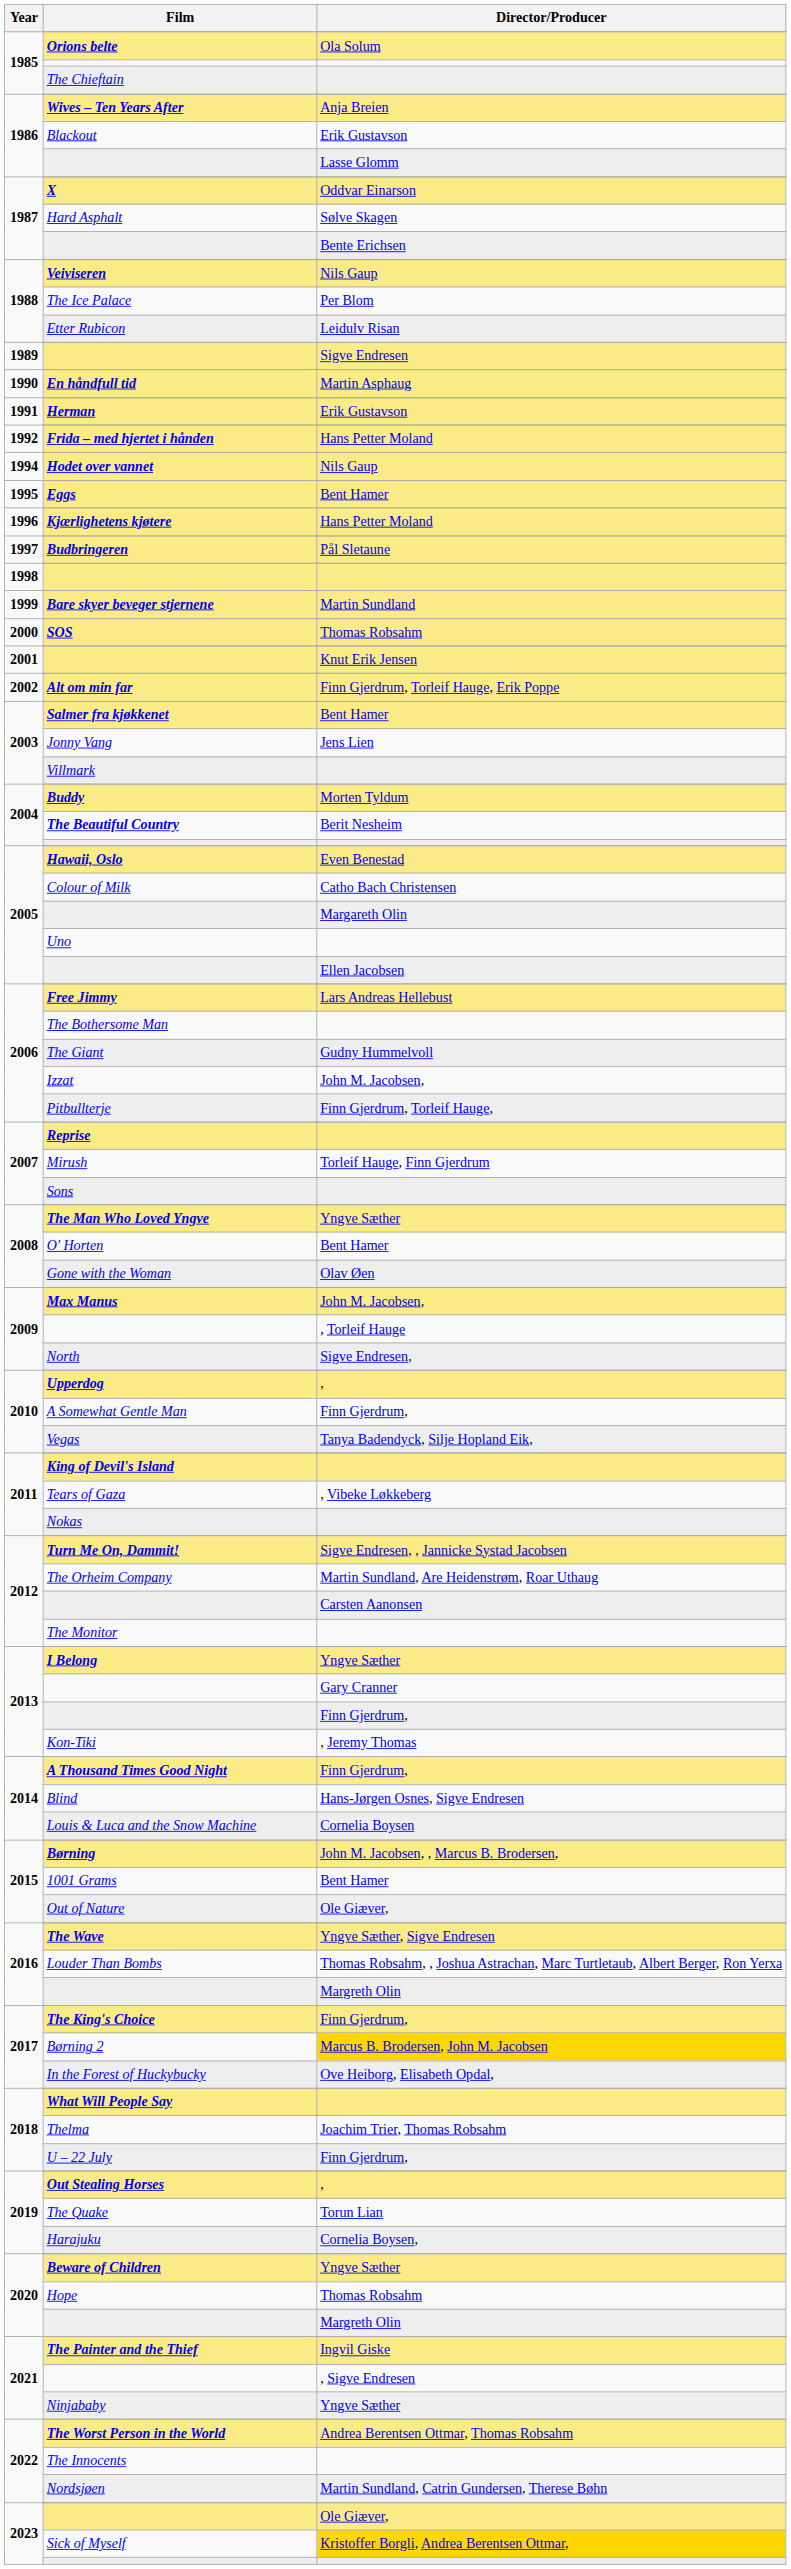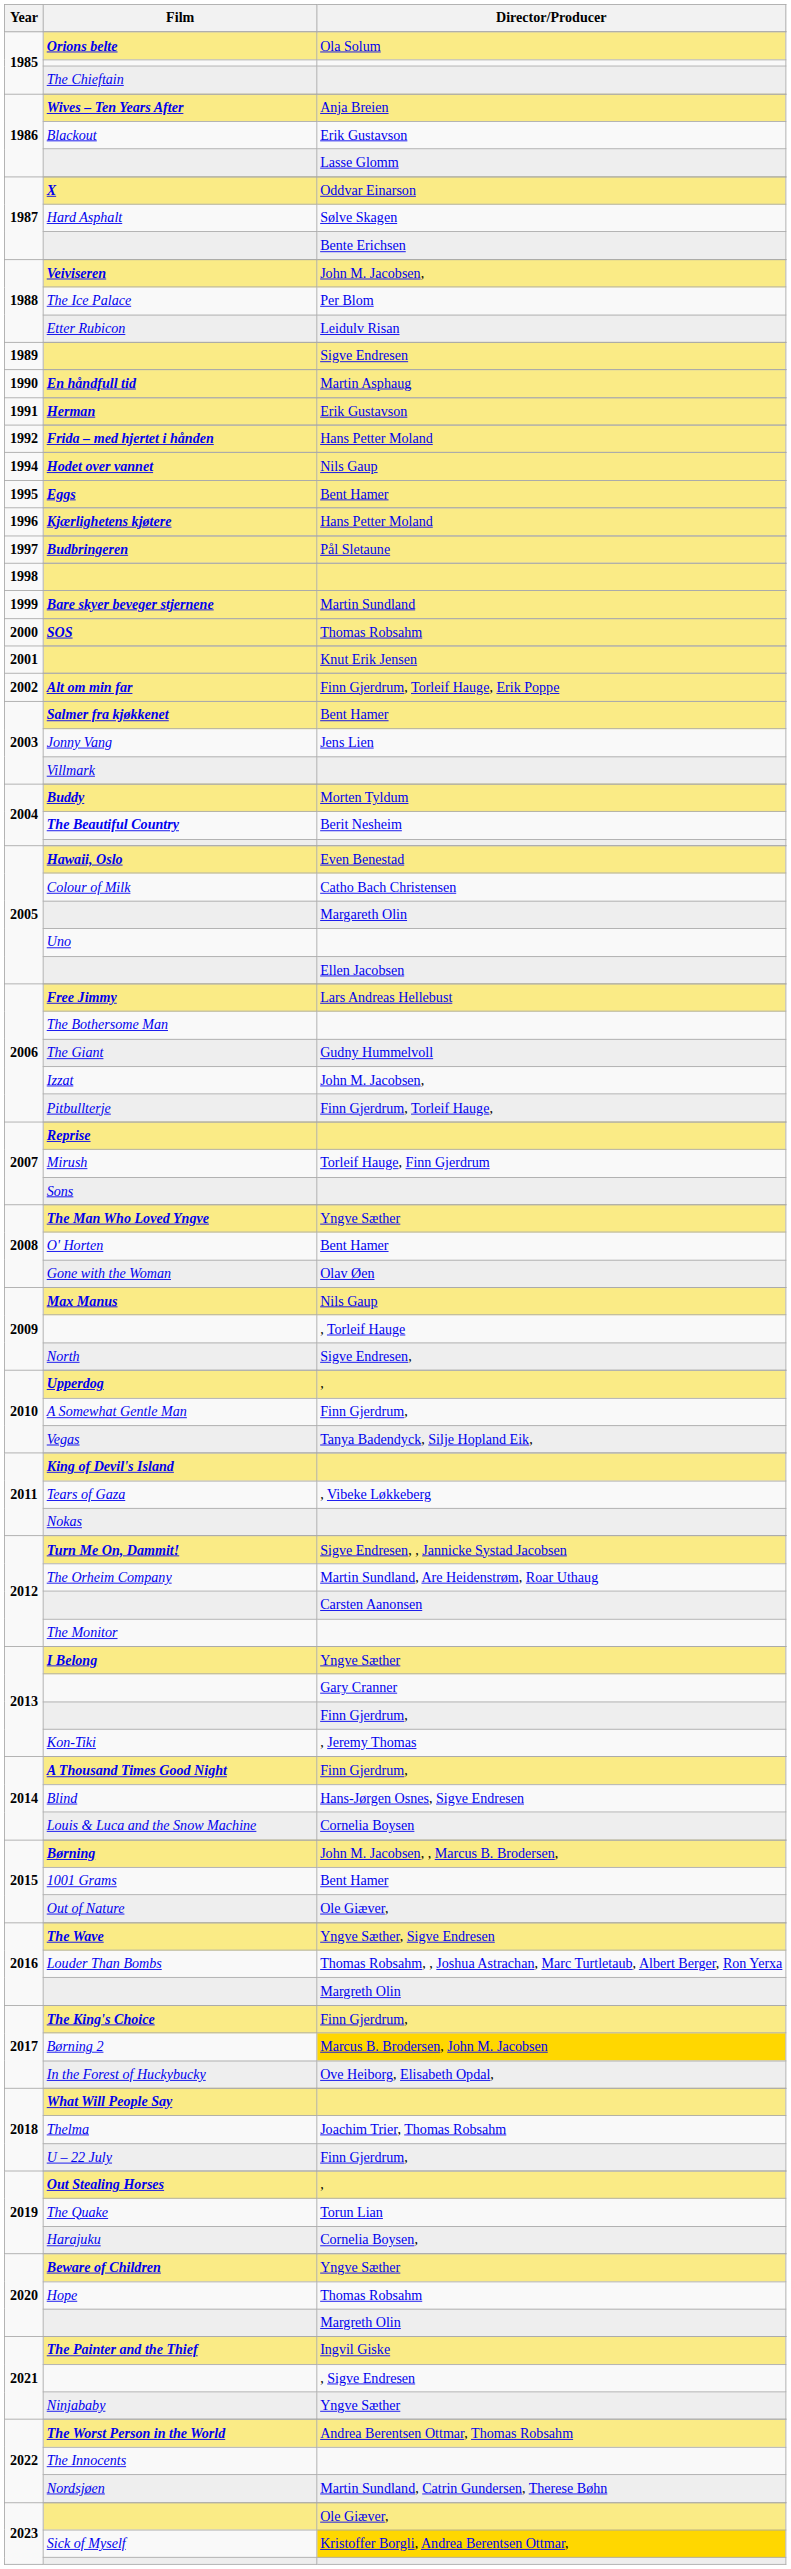 <table class="wikitable sortable" style="font-size:1.00em; line-height:1.5em;">
 <tr bgcolor="#bebebe">
 <th width="5%">Year</th>
 <th width="35%">Film</th>
 <th width="60%">Director/Producer</th>
 </tr>
 <tr>
 <td rowspan=4 style="text-align:center"><strong>1985</strong></td>
 </tr>
 <tr style="background:#FAEB86">
 <td><strong><em><a href='#'>Orions belte</a></em></strong></td>
 <td><a href='#'>Ola Solum</a></td>
 </tr>
 <tr>
 <td><em></em></td>
 <td></td>
 </tr>
 <tr style="background:#eee;">
 <td><em><a href='#'>The Chieftain</a></em></td>
 <td></td>
 </tr>
 <tr>
 <td rowspan=4 style="text-align:center"><strong>1986</strong></td>
 </tr>
 <tr style="background:#FAEB86">
 <td><strong><em><a href='#'>Wives – Ten Years After</a></em></strong></td>
 <td><a href='#'>Anja Breien</a></td>
 </tr>
 <tr>
 <td><em><a href='#'>Blackout</a></em></td>
 <td><a href='#'>Erik Gustavson</a></td>
 </tr>
 <tr style="background:#eee;">
 <td><em></em></td>
 <td><a href='#'>Lasse Glomm</a></td>
 </tr>
 <tr>
 <td rowspan=4 style="text-align:center"><strong>1987</strong></td>
 </tr>
 <tr style="background:#FAEB86">
 <td><strong><em><a href='#'>X</a></em></strong></td>
 <td><a href='#'>Oddvar Einarson</a></td>
 </tr>
 <tr>
 <td><em><a href='#'>Hard Asphalt</a></em></td>
 <td><a href='#'>Sølve Skagen</a></td>
 </tr>
 <tr style="background:#eee;">
 <td><em></em></td>
 <td><a href='#'>Bente Erichsen</a></td>
 </tr>
 <tr>
 <td rowspan=4 style="text-align:center"><strong>1988</strong></td>
 </tr>
 <tr style="background:#FAEB86">
 <td><strong><em><a href='#'>Veiviseren</a></em></strong></td>
-<td><a href='#'>Nils Gaup</a></td>
+<td><a href='#'>John M. Jacobsen</a>, </td>
 </tr>
 <tr>
 <td><em><a href='#'>The Ice Palace</a></em></td>
 <td><a href='#'>Per Blom</a></td>
 </tr>
 <tr style="background:#eee;">
 <td><em><a href='#'>Etter Rubicon</a></em></td>
 <td><a href='#'>Leidulv Risan</a></td>
 </tr>
 <tr>
 <td rowspan=2 style="text-align:center"><strong>1989</strong></td>
 </tr>
 <tr style="background:#FAEB86">
 <td><strong><em></em></strong></td>
 <td><a href='#'>Sigve Endresen</a></td>
 </tr>
 <tr>
 <td rowspan=2 style="text-align:center"><strong>1990</strong></td>
 </tr>
 <tr style="background:#FAEB86">
 <td><strong><em><a href='#'>En håndfull tid</a></em></strong></td>
 <td><a href='#'>Martin Asphaug</a></td>
 </tr>
 <tr>
 <td rowspan=2 style="text-align:center"><strong>1991</strong></td>
 </tr>
 <tr style="background:#FAEB86">
 <td><strong><em><a href='#'>Herman</a></em></strong></td>
 <td><a href='#'>Erik Gustavson</a></td>
 </tr>
 <tr>
 <td rowspan=2 style="text-align:center"><strong>1992</strong></td>
 </tr>
 <tr style="background:#FAEB86">
 <td><strong><em><a href='#'>Frida – med hjertet i hånden</a></em></strong></td>
 <td><a href='#'>Hans Petter Moland</a></td>
 </tr>
 <tr>
 <td rowspan=2 style="text-align:center"><strong>1994</strong></td>
 </tr>
 <tr style="background:#FAEB86">
 <td><strong><em><a href='#'>Hodet over vannet</a></em></strong></td>
 <td><a href='#'>Nils Gaup</a></td>
 </tr>
 <tr>
 <td rowspan=2 style="text-align:center"><strong>1995</strong></td>
 </tr>
 <tr style="background:#FAEB86">
 <td><strong><em><a href='#'>Eggs</a></em></strong></td>
 <td><a href='#'>Bent Hamer</a></td>
 </tr>
 <tr>
 <td rowspan=2 style="text-align:center"><strong>1996</strong></td>
 </tr>
 <tr style="background:#FAEB86">
 <td><strong><em><a href='#'>Kjærlighetens kjøtere</a></em></strong></td>
 <td><a href='#'>Hans Petter Moland</a></td>
 </tr>
 <tr>
 <td rowspan=2 style="text-align:center"><strong>1997</strong></td>
 </tr>
 <tr style="background:#FAEB86">
 <td><strong><em><a href='#'>Budbringeren</a></em></strong></td>
 <td><a href='#'>Pål Sletaune</a></td>
 </tr>
 <tr>
 <td rowspan=2 style="text-align:center"><strong>1998</strong></td>
 </tr>
 <tr style="background:#FAEB86">
 <td><strong><em></em></strong></td>
 <td></td>
 </tr>
 <tr>
 <td rowspan=2 style="text-align:center"><strong>1999</strong></td>
 </tr>
 <tr style="background:#FAEB86">
 <td><strong><em><a href='#'>Bare skyer beveger stjernene</a></em></strong></td>
 <td><a href='#'>Martin Sundland</a></td>
 </tr>
 <tr>
 <td rowspan=2 style="text-align:center"><strong>2000</strong></td>
 </tr>
 <tr style="background:#FAEB86">
 <td><strong><em><a href='#'>SOS</a></em></strong></td>
 <td><a href='#'>Thomas Robsahm</a></td>
 </tr>
 <tr>
 <td rowspan=2 style="text-align:center"><strong>2001</strong></td>
 </tr>
 <tr style="background:#FAEB86">
 <td><strong><em></em></strong></td>
 <td><a href='#'>Knut Erik Jensen</a></td>
 </tr>
 <tr>
 <td rowspan=2 style="text-align:center"><strong>2002</strong></td>
 </tr>
 <tr style="background:#FAEB86">
 <td><strong><em><a href='#'>Alt om min far</a></em></strong></td>
 <td><a href='#'>Finn Gjerdrum</a>, <a href='#'>Torleif Hauge</a>, <a href='#'>Erik Poppe</a></td>
 </tr>
 <tr>
 <td rowspan=4 style="text-align:center"><strong>2003</strong></td>
 </tr>
 <tr style="background:#FAEB86">
 <td><strong><em><a href='#'>Salmer fra kjøkkenet</a></em></strong></td>
 <td><a href='#'>Bent Hamer</a></td>
 </tr>
 <tr>
 <td><em><a href='#'>Jonny Vang</a></em></td>
 <td><a href='#'>Jens Lien</a></td>
 </tr>
 <tr style="background:#eee;">
 <td><em><a href='#'>Villmark</a></em></td>
 <td></td>
 </tr>
 <tr>
 <td rowspan=4 style="text-align:center"><strong>2004</strong></td>
 </tr>
 <tr style="background:#FAEB86">
 <td><strong><em><a href='#'>Buddy</a></em></strong></td>
 <td><a href='#'>Morten Tyldum</a></td>
 </tr>
 <tr>
 <td><strong><em><a href='#'>The Beautiful Country</a></em></strong></td>
 <td><a href='#'>Berit Nesheim</a></td>
 </tr>
 <tr style="background:#eee;">
 <td><em></em></td>
 <td></td>
 </tr>
 <tr>
 <td rowspan=6 style="text-align:center"><strong>2005</strong></td>
 </tr>
 <tr style="background:#FAEB86">
 <td><strong><em><a href='#'>Hawaii, Oslo</a></em></strong></td>
 <td><a href='#'>Even Benestad</a></td>
 </tr>
 <tr>
 <td><em><a href='#'>Colour of Milk</a></em></td>
 <td><a href='#'>Catho Bach Christensen</a></td>
 </tr>
 <tr style="background:#eee;">
 <td><em></em></td>
 <td><a href='#'>Margareth Olin</a></td>
 </tr>
 <tr>
 <td><em><a href='#'>Uno</a></em></td>
 <td></td>
 </tr>
 <tr style="background:#eee;">
 <td><em></em></td>
 <td><a href='#'>Ellen Jacobsen</a></td>
 </tr>
 <tr>
 <td rowspan=6 style="text-align:center"><strong>2006</strong></td>
 </tr>
 <tr style="background:#FAEB86">
 <td><strong><em><a href='#'>Free Jimmy</a></em></strong></td>
 <td><a href='#'>Lars Andreas Hellebust</a></td>
 </tr>
 <tr>
 <td><em><a href='#'>The Bothersome Man</a></em></td>
 <td></td>
 </tr>
 <tr style="background:#eee;">
 <td><em><a href='#'>The Giant</a></em></td>
 <td><a href='#'>Gudny Hummelvoll</a></td>
 </tr>
 <tr>
 <td><em><a href='#'>Izzat</a></em></td>
 <td><a href='#'>John M. Jacobsen</a>, </td>
 </tr>
 <tr style="background:#eee;">
 <td><em><a href='#'>Pitbullterje</a></em></td>
 <td><a href='#'>Finn Gjerdrum</a>, <a href='#'>Torleif Hauge</a>, </td>
 </tr>
 <tr>
 <td rowspan=4 style="text-align:center"><strong>2007</strong></td>
 </tr>
 <tr style="background:#FAEB86">
 <td><strong><em><a href='#'>Reprise</a></em></strong></td>
 <td></td>
 </tr>
 <tr>
 <td><em><a href='#'>Mirush</a></em></td>
 <td><a href='#'>Torleif Hauge</a>, <a href='#'>Finn Gjerdrum</a></td>
 </tr>
 <tr style="background:#eee;">
 <td><em><a href='#'>Sons</a></em></td>
 <td></td>
 </tr>
 <tr>
 <td rowspan=4 style="text-align:center"><strong>2008</strong></td>
 </tr>
 <tr style="background:#FAEB86">
 <td><strong><em><a href='#'>The Man Who Loved Yngve</a></em></strong></td>
 <td><a href='#'>Yngve Sæther</a></td>
 </tr>
 <tr>
 <td><em><a href='#'>O' Horten</a></em></td>
 <td><a href='#'>Bent Hamer</a></td>
 </tr>
 <tr style="background:#eee;">
 <td><em><a href='#'>Gone with the Woman</a></em></td>
 <td><a href='#'>Olav Øen</a></td>
 </tr>
 <tr>
 <td rowspan=4 style="text-align:center"><strong>2009</strong></td>
 </tr>
 <tr style="background:#FAEB86">
 <td><strong><em><a href='#'>Max Manus</a></em></strong></td>
-<td><a href='#'>John M. Jacobsen</a>, </td>
+<td><a href='#'>Nils Gaup</a></td>
 </tr>
 <tr>
 <td><em></em></td>
 <td>, <a href='#'>Torleif Hauge</a></td>
 </tr>
 <tr style="background:#eee;">
 <td><em><a href='#'>North</a></em></td>
 <td><a href='#'>Sigve Endresen</a>, </td>
 </tr>
 <tr>
 <td rowspan=4 style="text-align:center"><strong>2010</strong></td>
 </tr>
 <tr style="background:#FAEB86">
 <td><strong><em><a href='#'>Upperdog</a></em></strong></td>
 <td>, </td>
 </tr>
 <tr>
 <td><em><a href='#'>A Somewhat Gentle Man</a></em></td>
 <td><a href='#'>Finn Gjerdrum</a>, </td>
 </tr>
 <tr style="background:#eee;">
 <td><em><a href='#'>Vegas</a></em></td>
 <td><a href='#'>Tanya Badendyck</a>, <a href='#'>Silje Hopland Eik</a>, </td>
 </tr>
 <tr>
 <td rowspan=4 style="text-align:center"><strong>2011</strong></td>
 </tr>
 <tr style="background:#FAEB86">
 <td><strong><em><a href='#'>King of Devil's Island</a></em></strong></td>
 <td></td>
 </tr>
 <tr>
 <td><em><a href='#'>Tears of Gaza</a></em></td>
 <td>, <a href='#'>Vibeke Løkkeberg</a></td>
 </tr>
 <tr style="background:#eee;">
 <td><em><a href='#'>Nokas</a></em></td>
 <td></td>
 </tr>
 <tr>
 <td rowspan=5 style="text-align:center"><strong>2012</strong></td>
 </tr>
 <tr style="background:#FAEB86">
 <td><strong><em><a href='#'>Turn Me On, Dammit!</a></em></strong></td>
 <td><a href='#'>Sigve Endresen</a>, , <a href='#'>Jannicke Systad Jacobsen</a></td>
 </tr>
 <tr>
 <td><em><a href='#'>The Orheim Company</a></em></td>
 <td><a href='#'>Martin Sundland</a>, <a href='#'>Are Heidenstrøm</a>, <a href='#'>Roar Uthaug</a></td>
 </tr>
 <tr style="background:#eee;">
 <td><em></em></td>
 <td><a href='#'>Carsten Aanonsen</a></td>
 </tr>
 <tr>
 <td><em><a href='#'>The Monitor</a></em></td>
 <td></td>
 </tr>
 <tr>
 <td rowspan=5 style="text-align:center"><strong>2013</strong></td>
 </tr>
 <tr style="background:#FAEB86">
 <td><strong><em><a href='#'>I Belong</a></em></strong></td>
 <td><a href='#'>Yngve Sæther</a></td>
 </tr>
 <tr>
 <td><em></em></td>
 <td><a href='#'>Gary Cranner</a></td>
 </tr>
 <tr style="background:#eee;">
 <td><em></em></td>
 <td><a href='#'>Finn Gjerdrum</a>, </td>
 </tr>
 <tr>
 <td><em><a href='#'>Kon-Tiki</a></em></td>
 <td>, <a href='#'>Jeremy Thomas</a></td>
 </tr>
 <tr>
 <td rowspan=4 style="text-align:center"><strong>2014</strong></td>
 </tr>
 <tr style="background:#FAEB86">
 <td><strong><em><a href='#'>A Thousand Times Good Night</a></em></strong></td>
 <td><a href='#'>Finn Gjerdrum</a>, </td>
 </tr>
 <tr>
 <td><em><a href='#'>Blind</a></em></td>
 <td><a href='#'>Hans-Jørgen Osnes</a>, <a href='#'>Sigve Endresen</a></td>
 </tr>
 <tr style="background:#eee;">
 <td><em><a href='#'>Louis & Luca and the Snow Machine</a></em></td>
 <td><a href='#'>Cornelia Boysen</a></td>
 </tr>
 <tr>
 <td rowspan=4 style="text-align:center"><strong>2015</strong></td>
 </tr>
 <tr style="background:#FAEB86">
 <td><strong><em><a href='#'>Børning</a></em></strong></td>
 <td><a href='#'>John M. Jacobsen</a>, , <a href='#'>Marcus B. Brodersen</a>, </td>
 </tr>
 <tr>
 <td><em><a href='#'>1001 Grams</a></em></td>
 <td><a href='#'>Bent Hamer</a></td>
 </tr>
 <tr style="background:#eee;">
 <td><em><a href='#'>Out of Nature</a></em></td>
 <td><a href='#'>Ole Giæver</a>, </td>
 </tr>
 <tr>
 <td rowspan=4 style="text-align:center"><strong>2016</strong></td>
 </tr>
 <tr style="background:#FAEB86">
 <td><strong><em><a href='#'>The Wave</a></em></strong></td>
 <td><a href='#'>Yngve Sæther</a>, <a href='#'>Sigve Endresen</a></td>
 </tr>
 <tr>
 <td><em><a href='#'>Louder Than Bombs</a></em></td>
 <td><a href='#'>Thomas Robsahm</a>, , <a href='#'>Joshua Astrachan</a>, <a href='#'>Marc Turtletaub</a>, <a href='#'>Albert Berger</a>, <a href='#'>Ron Yerxa</a></td>
 </tr>
 <tr style="background:#eee;">
 <td><em></em></td>
 <td><a href='#'>Margreth Olin</a></td>
 </tr>
 <tr>
 <td rowspan=4 style="text-align:center"><strong>2017</strong></td>
 </tr>
 <tr style="background:#FAEB86">
 <td><strong><em><a href='#'>The King's Choice</a></em></strong></td>
 <td><a href='#'>Finn Gjerdrum</a>, </td>
 </tr>
 <tr>
 <td><em><a href='#'>Børning 2</a></em></td>
 <td style="background: gold;"><a href='#'>Marcus B. Brodersen</a>, <a href='#'>John M. Jacobsen</a></td>
 </tr>
 <tr style="background:#eee;">
 <td><em><a href='#'>In the Forest of Huckybucky</a></em></td>
 <td><a href='#'>Ove Heiborg</a>, <a href='#'>Elisabeth Opdal</a>, </td>
 </tr>
 <tr>
 <td rowspan=4 style="text-align:center"><strong>2018</strong></td>
 </tr>
 <tr style="background:#FAEB86">
 <td><strong><em><a href='#'>What Will People Say</a></em></strong></td>
 <td></td>
 </tr>
 <tr>
 <td><em><a href='#'>Thelma</a></em></td>
 <td><a href='#'>Joachim Trier</a>, <a href='#'>Thomas Robsahm</a></td>
 </tr>
 <tr style="background:#eee;">
 <td><em><a href='#'>U – 22 July</a></em></td>
 <td><a href='#'>Finn Gjerdrum</a>, </td>
 </tr>
 <tr>
 <td rowspan=4 style="text-align:center"><strong>2019</strong></td>
 </tr>
 <tr style="background:#FAEB86">
 <td><strong><em><a href='#'>Out Stealing Horses</a></em></strong></td>
 <td>, </td>
 </tr>
 <tr>
 <td><em><a href='#'>The Quake</a></em></td>
 <td><a href='#'>Torun Lian</a></td>
 </tr>
 <tr style="background:#eee;">
 <td><em><a href='#'>Harajuku</a></em></td>
 <td><a href='#'>Cornelia Boysen</a>, </td>
 </tr>
 <tr>
 <td rowspan=4 style="text-align:center"><strong>2020</strong></td>
 </tr>
 <tr style="background:#FAEB86">
 <td><strong><em><a href='#'>Beware of Children</a></em></strong></td>
 <td><a href='#'>Yngve Sæther</a></td>
 </tr>
 <tr>
 <td><em><a href='#'>Hope</a></em></td>
 <td><a href='#'>Thomas Robsahm</a></td>
 </tr>
 <tr style="background:#eee;">
 <td><em></em></td>
 <td><a href='#'>Margreth Olin</a></td>
 </tr>
 <tr>
 <td rowspan=4 style="text-align:center"><strong>2021</strong></td>
 </tr>
 <tr style="background:#FAEB86">
 <td><strong><em><a href='#'>The Painter and the Thief</a></em></strong></td>
 <td><a href='#'>Ingvil Giske</a></td>
 </tr>
 <tr>
 <td><em></em></td>
 <td>, <a href='#'>Sigve Endresen</a></td>
 </tr>
 <tr style="background:#eee;">
 <td><em><a href='#'>Ninjababy</a></em></td>
 <td><a href='#'>Yngve Sæther</a></td>
 </tr>
 <tr>
 <td rowspan=4 style="text-align:center"><strong>2022</strong></td>
 </tr>
 <tr style="background:#FAEB86">
 <td><strong><em><a href='#'>The Worst Person in the World</a></em></strong></td>
 <td><a href='#'>Andrea Berentsen Ottmar</a>, <a href='#'>Thomas Robsahm</a></td>
 </tr>
 <tr>
 <td><em><a href='#'>The Innocents</a></em></td>
 <td></td>
 </tr>
 <tr style="background:#eee;">
 <td><em><a href='#'>Nordsjøen</a></em></td>
 <td><a href='#'>Martin Sundland</a>, <a href='#'>Catrin Gundersen</a>, <a href='#'>Therese Bøhn</a></td>
 </tr>
 <tr>
 <td rowspan=4 style="text-align:center"><strong>2023</strong></td>
 </tr>
 <tr style="background:#FAEB86">
 <td><strong><em></em></strong></td>
 <td><a href='#'>Ole Giæver</a>, </td>
 </tr>
 <tr>
 <td><em><a href='#'>Sick of Myself</a></em></td>
 <td style="background: gold;"><a href='#'>Kristoffer Borgli</a>, <a href='#'>Andrea Berentsen Ottmar</a>, </td>
 </tr>
 <tr style="background:#eee;">
 <td><em></em></td>
 <td></td>
 </tr>
 </table>
